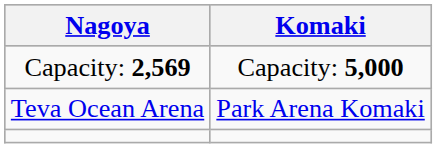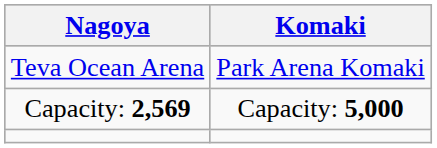 <table class="wikitable" style="text-align:center;">
 <tr>
 <th><a href='#'>Nagoya</a></th>
 <th><a href='#'>Komaki</a></th>
 </tr>
 <tr>
+<td><a href='#'>Teva Ocean Arena</a></td>
+<td><a href='#'>Park Arena Komaki</a></td>
+</tr>
+<tr>
 <td>Capacity: <strong>2,569</strong></td>
 <td>Capacity: <strong>5,000</strong></td>
-</tr>
-<tr>
-<td><a href='#'>Teva Ocean Arena</a></td>
-<td><a href='#'>Park Arena Komaki</a></td>
 </tr>
 <tr>
 <td></td>
 <td></td>
 </tr>
 </table>
